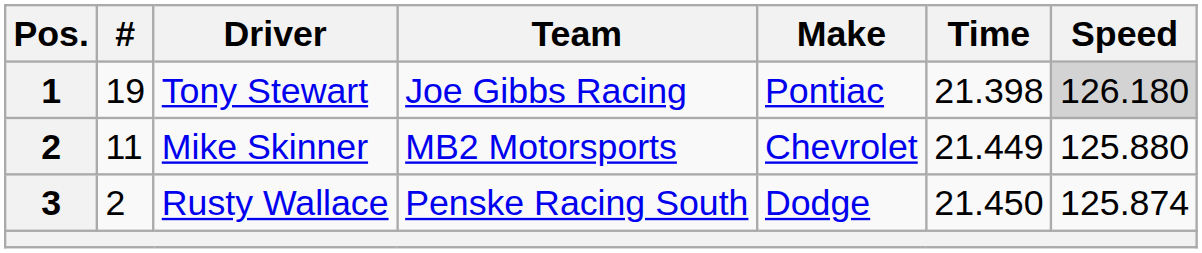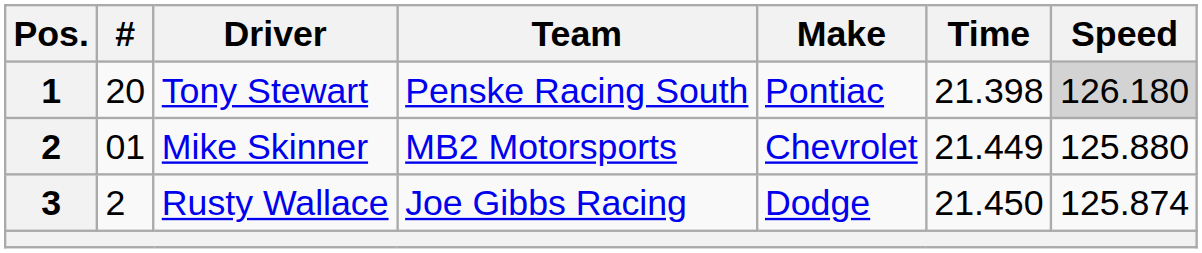 <table class="wikitable" style="font-size:95%">
 <tr>
 <th>Pos.</th>
 <th>#</th>
 <th>Driver</th>
 <th>Team</th>
 <th>Make</th>
 <th>Time</th>
 <th>Speed</th>
 </tr>
 <tr>
 <th>1</th>
-<td>19</td>
+<td>20</td>
 <td><a href='#'>Tony Stewart</a></td>
-<td><a href='#'>Joe Gibbs Racing</a></td>
+<td><a href='#'>Penske Racing South</a></td>
 <td><a href='#'>Pontiac</a></td>
 <td>21.398</td>
 <td style="background: lightgrey;">126.180</td>
 </tr>
 <tr>
 <th>2</th>
-<td>11</td>
+<td>01</td>
 <td><a href='#'>Mike Skinner</a></td>
 <td><a href='#'>MB2 Motorsports</a></td>
 <td><a href='#'>Chevrolet</a></td>
 <td>21.449</td>
 <td>125.880</td>
 </tr>
 <tr>
 <th>3</th>
 <td>2</td>
 <td><a href='#'>Rusty Wallace</a></td>
-<td><a href='#'>Penske Racing South</a></td>
+<td><a href='#'>Joe Gibbs Racing</a></td>
 <td><a href='#'>Dodge</a></td>
 <td>21.450</td>
 <td>125.874</td>
 </tr>
 <tr>
 <th colspan="7"></th>
 </tr>
 </table>
